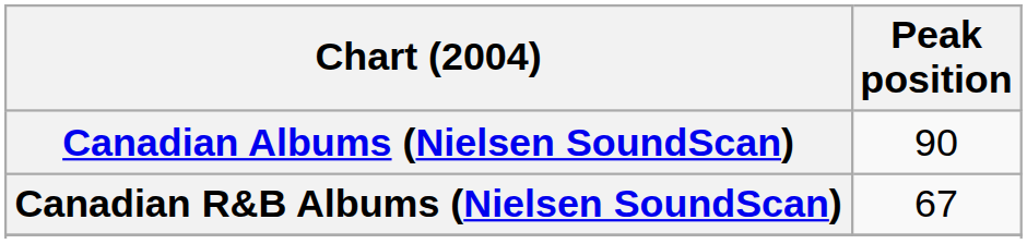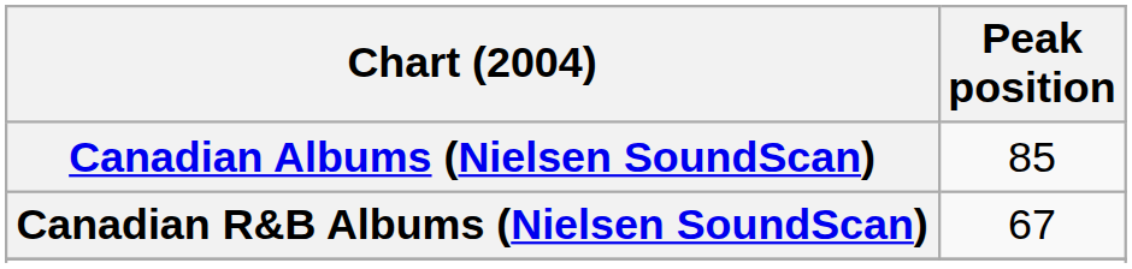 <table class="wikitable sortable plainrowheaders" style="text-align:center">
 <tr>
 <th scope="col">Chart (2004)</th>
 <th scope="col">Peak<br> position</th>
 </tr>
 <tr>
 <th scope="row"><a href='#'>Canadian Albums</a> (<a href='#'>Nielsen SoundScan</a>)</th>
-<td>90</td>
+<td>85</td>
 </tr>
 <tr>
 <th scope="row">Canadian R&B Albums (<a href='#'>Nielsen SoundScan</a>)</th>
 <td>67</td>
 </tr>
 <tr>
 </tr>
 <tr>
 </tr>
 <tr>
 </tr>
 <tr>
 </tr>
 </table>
